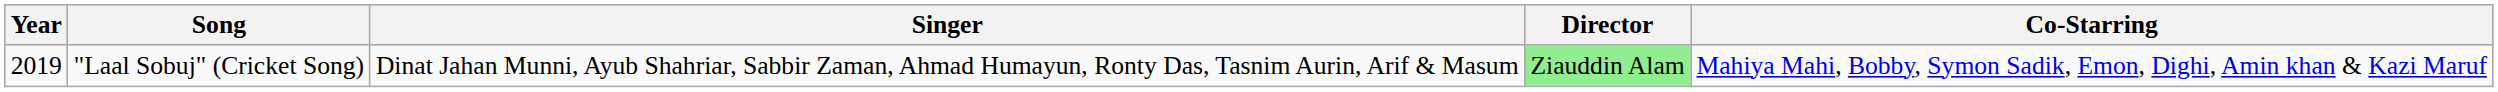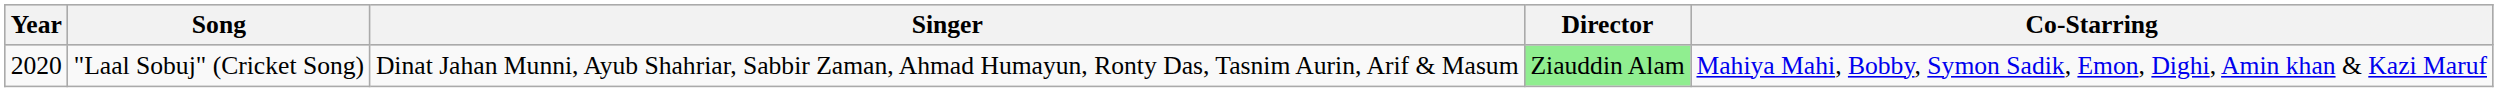 <table class="wikitable">
 <tr>
 <th>Year</th>
 <th>Song</th>
 <th>Singer</th>
 <th>Director</th>
 <th>Co-Starring</th>
 </tr>
 <tr>
-<td>2019</td>
+<td>2020</td>
 <td>"Laal Sobuj" (Cricket Song)</td>
 <td>Dinat Jahan Munni, Ayub Shahriar, Sabbir Zaman, Ahmad Humayun, Ronty Das, Tasnim Aurin, Arif & Masum</td>
 <td style="background: lightgreen;">Ziauddin Alam</td>
 <td><a href='#'>Mahiya Mahi</a>, <a href='#'>Bobby</a>, <a href='#'>Symon Sadik</a>, <a href='#'>Emon</a>, <a href='#'>Dighi</a>, <a href='#'>Amin khan</a> & <a href='#'>Kazi Maruf</a></td>
 </tr>
 </table>
